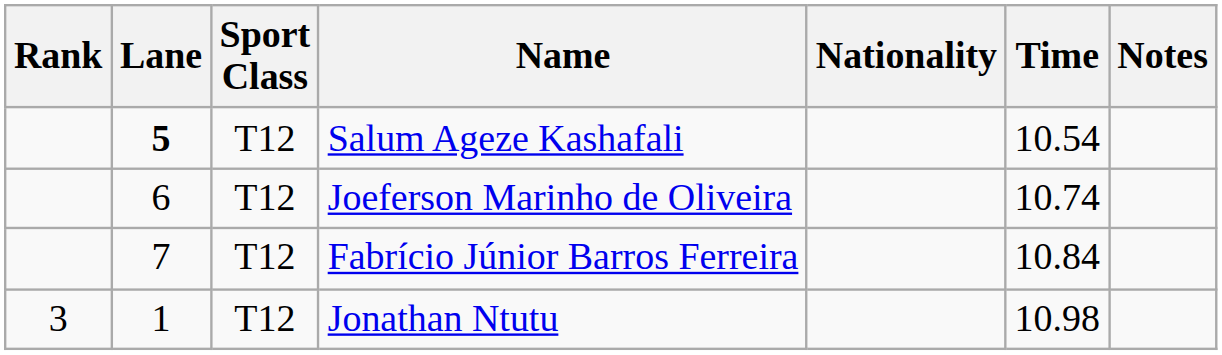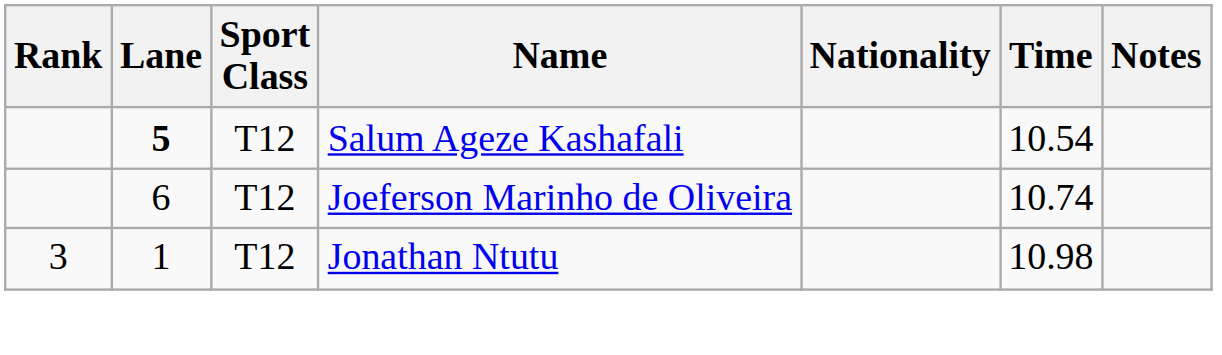 <table class="wikitable sortable" style="text-align:center">
 <tr>
 <th>Rank</th>
 <th>Lane</th>
 <th>Sport<br>Class</th>
 <th>Name</th>
 <th>Nationality</th>
 <th>Time</th>
 <th>Notes</th>
 </tr>
 <tr>
 <td></td>
 <td><strong>5</strong></td>
 <td>T12</td>
 <td align=left><a href='#'>Salum Ageze Kashafali</a></td>
 <td align=left></td>
 <td>10.54</td>
 <td></td>
 </tr>
 <tr>
 <td></td>
 <td>6</td>
 <td>T12</td>
 <td align=left><a href='#'>Joeferson Marinho de Oliveira</a></td>
 <td align=left></td>
 <td>10.74</td>
 <td></td>
 </tr>
 <tr>
-<td></td>
-<td>7</td>
-<td>T12</td>
-<td align=left><a href='#'>Fabrício Júnior Barros Ferreira</a></td>
-<td align=left></td>
-<td>10.84</td>
-<td></td>
-</tr>
-<tr>
 <td>3</td>
 <td>1</td>
 <td>T12</td>
 <td align=left><a href='#'>Jonathan Ntutu</a></td>
 <td align=left></td>
 <td>10.98</td>
 <td></td>
 </tr>
 </table>
